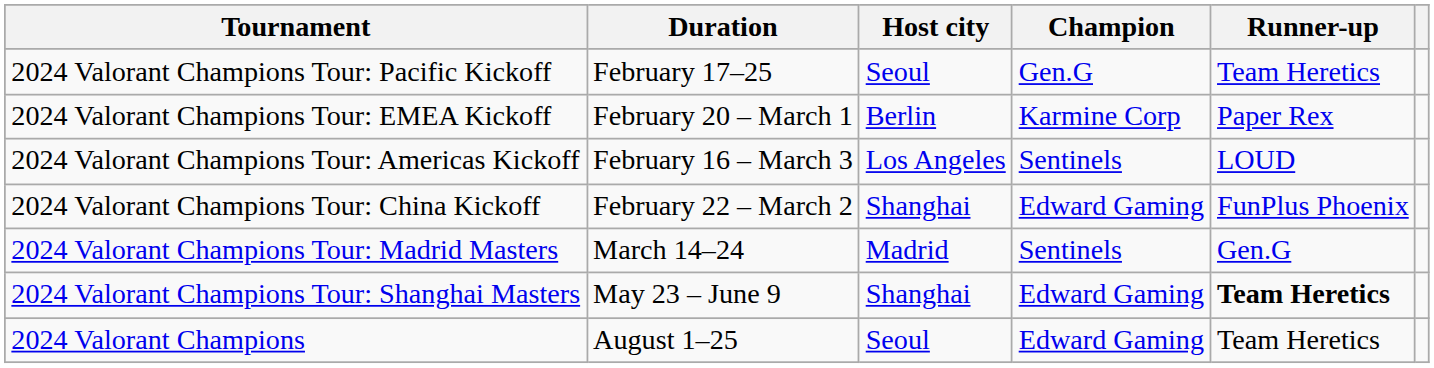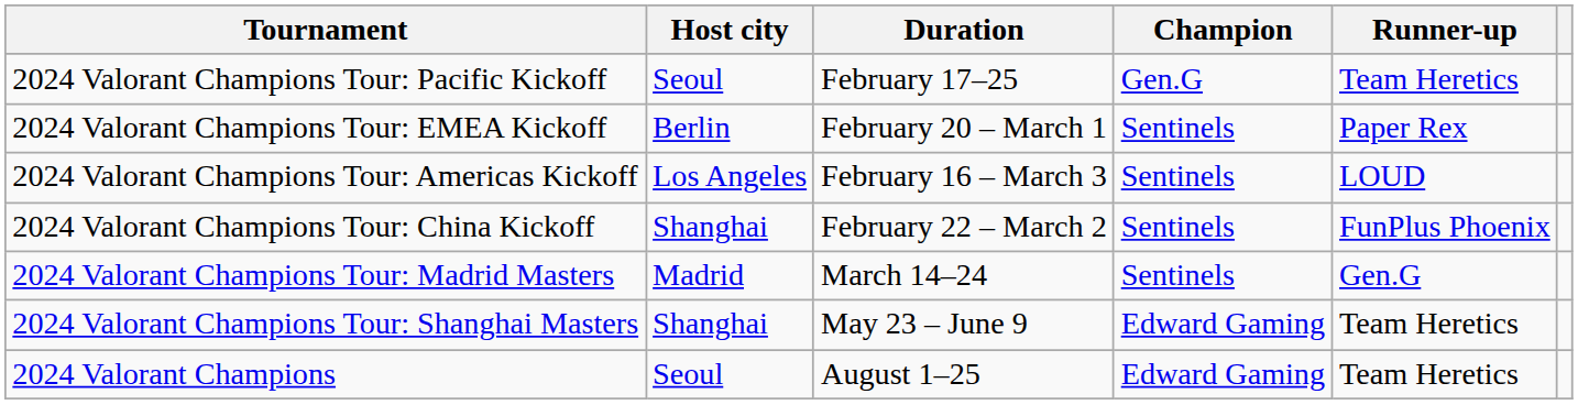 <table class="wikitable">
 <tr>
 <th>Tournament</th>
+<th>Host city</th>
 <th>Duration</th>
-<th>Host city</th>
 <th>Champion</th>
 <th>Runner-up</th>
 <th></th>
 </tr>
 <tr>
 <td>2024 Valorant Champions Tour: Pacific Kickoff</td>
+<td> <a href='#'>Seoul</a></td>
 <td>February 17–25</td>
-<td> <a href='#'>Seoul</a></td>
 <td><a href='#'>Gen.G</a></td>
 <td><a href='#'>Team Heretics</a></td>
 <td></td>
 </tr>
 <tr>
 <td>2024 Valorant Champions Tour: EMEA Kickoff</td>
+<td> <a href='#'>Berlin</a></td>
 <td>February 20 – March 1</td>
-<td> <a href='#'>Berlin</a></td>
-<td><a href='#'>Karmine Corp</a></td>
+<td><a href='#'>Sentinels</a></td>
 <td><a href='#'>Paper Rex</a></td>
 <td></td>
 </tr>
 <tr>
 <td>2024 Valorant Champions Tour: Americas Kickoff</td>
+<td> <a href='#'>Los Angeles</a></td>
 <td>February 16 – March 3</td>
-<td> <a href='#'>Los Angeles</a></td>
 <td><a href='#'>Sentinels</a></td>
 <td><a href='#'>LOUD</a></td>
 <td></td>
 </tr>
 <tr>
 <td>2024 Valorant Champions Tour: China Kickoff</td>
+<td> <a href='#'>Shanghai</a></td>
 <td>February 22 – March 2</td>
-<td> <a href='#'>Shanghai</a></td>
-<td><a href='#'>Edward Gaming</a></td>
+<td><a href='#'>Sentinels</a></td>
 <td><a href='#'>FunPlus Phoenix</a></td>
 <td></td>
 </tr>
 <tr>
 <td><a href='#'>2024 Valorant Champions Tour: Madrid Masters</a></td>
+<td> <a href='#'>Madrid</a></td>
 <td>March 14–24</td>
-<td> <a href='#'>Madrid</a></td>
 <td><a href='#'>Sentinels</a></td>
 <td><a href='#'>Gen.G</a></td>
 <td></td>
 </tr>
 <tr>
 <td><a href='#'>2024 Valorant Champions Tour: Shanghai Masters</a></td>
+<td> <a href='#'>Shanghai</a></td>
 <td>May 23 – June 9</td>
-<td> <a href='#'>Shanghai</a></td>
 <td><a href='#'>Edward Gaming</a></td>
-<td><strong>Team Heretics</strong></td>
+<td>Team Heretics</td>
 <td></td>
 </tr>
 <tr>
 <td><a href='#'>2024 Valorant Champions</a></td>
+<td> <a href='#'>Seoul</a></td>
 <td>August 1–25</td>
-<td> <a href='#'>Seoul</a></td>
 <td><a href='#'>Edward Gaming</a></td>
 <td>Team Heretics</td>
 <td></td>
 </tr>
 </table>
